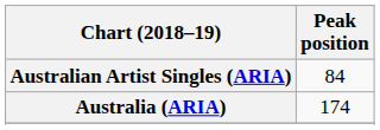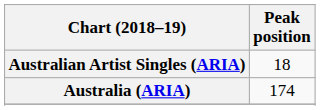 <table class="wikitable plainrowheaders" style="text-align:center">
 <tr>
 <th scope="col">Chart (2018–19)</th>
 <th scope="col">Peak<br> position</th>
 </tr>
 <tr>
 <th scope="row">Australian Artist Singles (<a href='#'>ARIA</a>)</th>
-<td>84</td>
+<td>18</td>
 </tr>
 <tr>
 <th scope="row">Australia (<a href='#'>ARIA</a>)</th>
 <td>174</td>
 </tr>
 <tr>
 </tr>
 <tr>
 </tr>
 </table>
